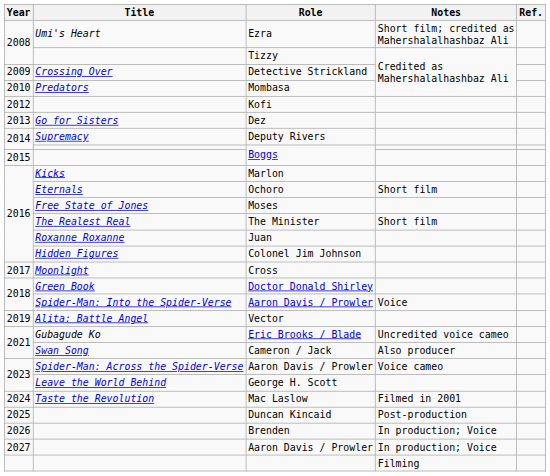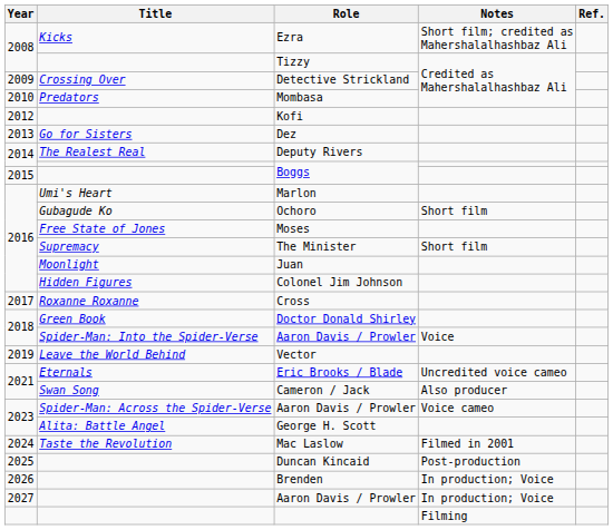 <table class="wikitable sortable">
 <tr>
 <th>Year</th>
 <th>Title</th>
 <th>Role</th>
 <th class="unsortable">Notes</th>
 <th>Ref.</th>
 </tr>
 <tr>
 <td rowspan="2">2008</td>
-<td><em>Umi's Heart</em></td>
+<td><em><a href='#'>Kicks</a></em></td>
 <td>Ezra</td>
 <td>Short film; credited as<br>Mahershalalhashbaz Ali</td>
 <td></td>
 </tr>
 <tr>
 <td><em></em></td>
 <td>Tizzy</td>
 <td rowspan="3">Credited as<br>Mahershalalhashbaz Ali</td>
 <td></td>
 </tr>
 <tr>
 <td>2009</td>
 <td><em><a href='#'>Crossing Over</a></em></td>
 <td>Detective Strickland</td>
 <td></td>
 </tr>
 <tr>
 <td>2010</td>
 <td><em><a href='#'>Predators</a></em></td>
 <td>Mombasa</td>
 <td></td>
 </tr>
 <tr>
 <td rowspan="1">2012</td>
 <td><em></em></td>
 <td>Kofi</td>
 <td></td>
 <td></td>
 </tr>
 <tr>
 <td rowspan="1">2013</td>
 <td><em><a href='#'>Go for Sisters</a></em></td>
 <td>Dez</td>
 <td></td>
 <td></td>
 </tr>
 <tr>
 <td rowspan="2">2014</td>
-<td><em><a href='#'>Supremacy</a></em></td>
+<td><em><a href='#'>The Realest Real</a></em></td>
 <td>Deputy Rivers</td>
 <td></td>
 <td></td>
 </tr>
 <tr>
 <td><em></em></td>
 <td rowspan="2"><a href='#'>Boggs</a></td>
 <td></td>
 <td></td>
 </tr>
 <tr>
 <td rowspan="1">2015</td>
 <td><em></em></td>
 <td></td>
 <td></td>
 </tr>
 <tr>
 <td rowspan="6">2016</td>
-<td><em><a href='#'>Kicks</a></em></td>
+<td><em>Umi's Heart</em></td>
 <td>Marlon</td>
 <td></td>
 <td></td>
 </tr>
 <tr>
-<td><em><a href='#'>Eternals</a></em></td>
+<td><em>Gubagude Ko</em></td>
 <td>Ochoro</td>
 <td>Short film</td>
 <td></td>
 </tr>
 <tr>
 <td><em><a href='#'>Free State of Jones</a></em></td>
 <td>Moses</td>
 <td></td>
 <td></td>
 </tr>
 <tr>
-<td><em><a href='#'>The Realest Real</a></em></td>
+<td><em><a href='#'>Supremacy</a></em></td>
 <td>The Minister</td>
 <td>Short film</td>
 <td></td>
 </tr>
 <tr>
-<td><em><a href='#'>Roxanne Roxanne</a></em></td>
+<td><em><a href='#'>Moonlight</a></em></td>
 <td>Juan</td>
 <td></td>
 <td></td>
 </tr>
 <tr>
 <td><em><a href='#'>Hidden Figures</a></em></td>
 <td>Colonel Jim Johnson</td>
 <td></td>
 <td></td>
 </tr>
 <tr>
 <td rowspan="1">2017</td>
-<td><em><a href='#'>Moonlight</a></em></td>
+<td><em><a href='#'>Roxanne Roxanne</a></em></td>
 <td>Cross</td>
 <td></td>
 <td></td>
 </tr>
 <tr>
 <td rowspan="2">2018</td>
 <td><em><a href='#'>Green Book</a></em></td>
 <td><a href='#'>Doctor Donald Shirley</a></td>
 <td></td>
 <td></td>
 </tr>
 <tr>
 <td><em><a href='#'>Spider-Man: Into the Spider-Verse</a></em></td>
 <td><a href='#'>Aaron Davis / Prowler</a></td>
 <td>Voice</td>
 <td></td>
 </tr>
 <tr>
 <td>2019</td>
-<td><em><a href='#'>Alita: Battle Angel</a></em></td>
+<td><em><a href='#'>Leave the World Behind</a></em></td>
 <td>Vector</td>
 <td></td>
 <td></td>
 </tr>
 <tr>
 <td rowspan="2">2021</td>
-<td><em>Gubagude Ko</em></td>
+<td><em><a href='#'>Eternals</a></em></td>
 <td><a href='#'>Eric Brooks / Blade</a></td>
 <td>Uncredited voice cameo</td>
 <td></td>
 </tr>
 <tr>
 <td><em><a href='#'>Swan Song</a></em></td>
 <td>Cameron / Jack</td>
 <td>Also producer</td>
 <td></td>
 </tr>
 <tr>
 <td rowspan="2">2023</td>
 <td><em><a href='#'>Spider-Man: Across the Spider-Verse</a></em></td>
 <td>Aaron Davis / Prowler</td>
 <td>Voice cameo</td>
 <td></td>
 </tr>
 <tr>
-<td><em><a href='#'>Leave the World Behind</a></em></td>
+<td><em><a href='#'>Alita: Battle Angel</a></em></td>
 <td>George H. Scott</td>
 <td></td>
 <td></td>
 </tr>
 <tr>
 <td>2024</td>
 <td><em><a href='#'>Taste the Revolution</a></em></td>
 <td>Mac Laslow</td>
 <td>Filmed in 2001</td>
 <td></td>
 </tr>
 <tr>
 <td>2025</td>
 <td></td>
 <td>Duncan Kincaid</td>
 <td>Post-production</td>
 <td></td>
 </tr>
 <tr>
 <td>2026</td>
 <td></td>
 <td>Brenden</td>
 <td>In production; Voice</td>
 <td></td>
 </tr>
 <tr>
 <td>2027</td>
 <td></td>
 <td>Aaron Davis / Prowler</td>
 <td>In production; Voice</td>
 <td></td>
 </tr>
 <tr>
 <td></td>
 <td></td>
 <td></td>
 <td>Filming</td>
 <td><br></td>
 </tr>
 </table>
